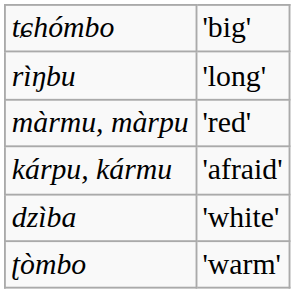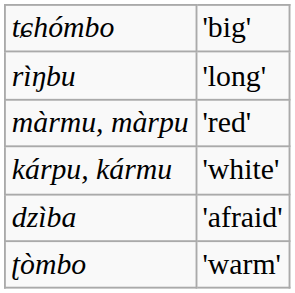 <table class="wikitable">
 <tr>
 <td><em>tɕhómbo</em></td>
 <td>'big'</td>
 </tr>
 <tr>
 <td><em>rìŋbu</em></td>
 <td>'long'</td>
 </tr>
 <tr>
 <td><em>màrmu, màrpu</em></td>
 <td>'red'</td>
 </tr>
 <tr>
 <td><em>kárpu, kármu</em></td>
-<td>'afraid'</td>
+<td>'white'</td>
 </tr>
 <tr>
 <td><em>dzìba</em></td>
-<td>'white'</td>
+<td>'afraid'</td>
 </tr>
 <tr>
 <td><em>ʈòmbo</em></td>
 <td>'warm'</td>
 </tr>
 </table>
